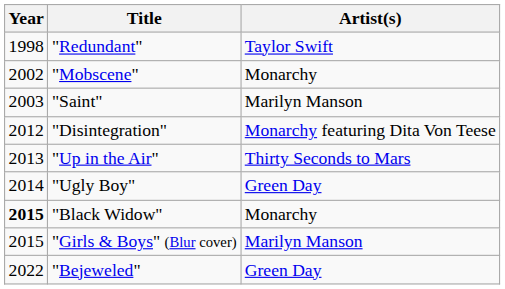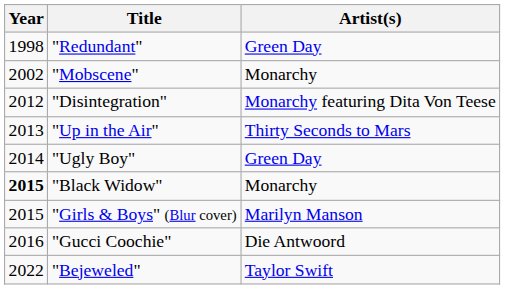 <table class="wikitable sortable">
 <tr>
 <th>Year</th>
 <th>Title</th>
 <th>Artist(s)</th>
 </tr>
 <tr>
 <td>1998</td>
 <td>"<a href='#'>Redundant</a>"</td>
-<td><a href='#'>Taylor Swift</a></td>
+<td><a href='#'>Green Day</a></td>
 </tr>
 <tr>
 <td>2002</td>
 <td>"<a href='#'>Mobscene</a>"</td>
 <td>Monarchy</td>
-</tr>
-<tr>
-<td>2003</td>
-<td>"Saint"</td>
-<td>Marilyn Manson</td>
 </tr>
 <tr>
 <td>2012</td>
 <td>"Disintegration"</td>
 <td><a href='#'>Monarchy</a> featuring Dita Von Teese</td>
 </tr>
 <tr>
 <td>2013</td>
 <td>"<a href='#'>Up in the Air</a>"</td>
 <td><a href='#'>Thirty Seconds to Mars</a></td>
 </tr>
 <tr>
 <td>2014</td>
 <td>"Ugly Boy"</td>
 <td><a href='#'>Green Day</a></td>
 </tr>
 <tr>
 <td><strong>2015</strong></td>
 <td>"Black Widow"</td>
 <td>Monarchy</td>
 </tr>
 <tr>
 <td>2015</td>
 <td>"<a href='#'>Girls & Boys</a>" <small>(<a href='#'>Blur</a> cover)</small></td>
 <td><a href='#'>Marilyn Manson</a></td>
 </tr>
 <tr>
+<td>2016</td>
+<td>"Gucci Coochie"</td>
+<td>Die Antwoord</td>
+</tr>
+<tr>
 <td>2022</td>
 <td>"<a href='#'>Bejeweled</a>"</td>
-<td><a href='#'>Green Day</a></td>
+<td><a href='#'>Taylor Swift</a></td>
 </tr>
 </table>
